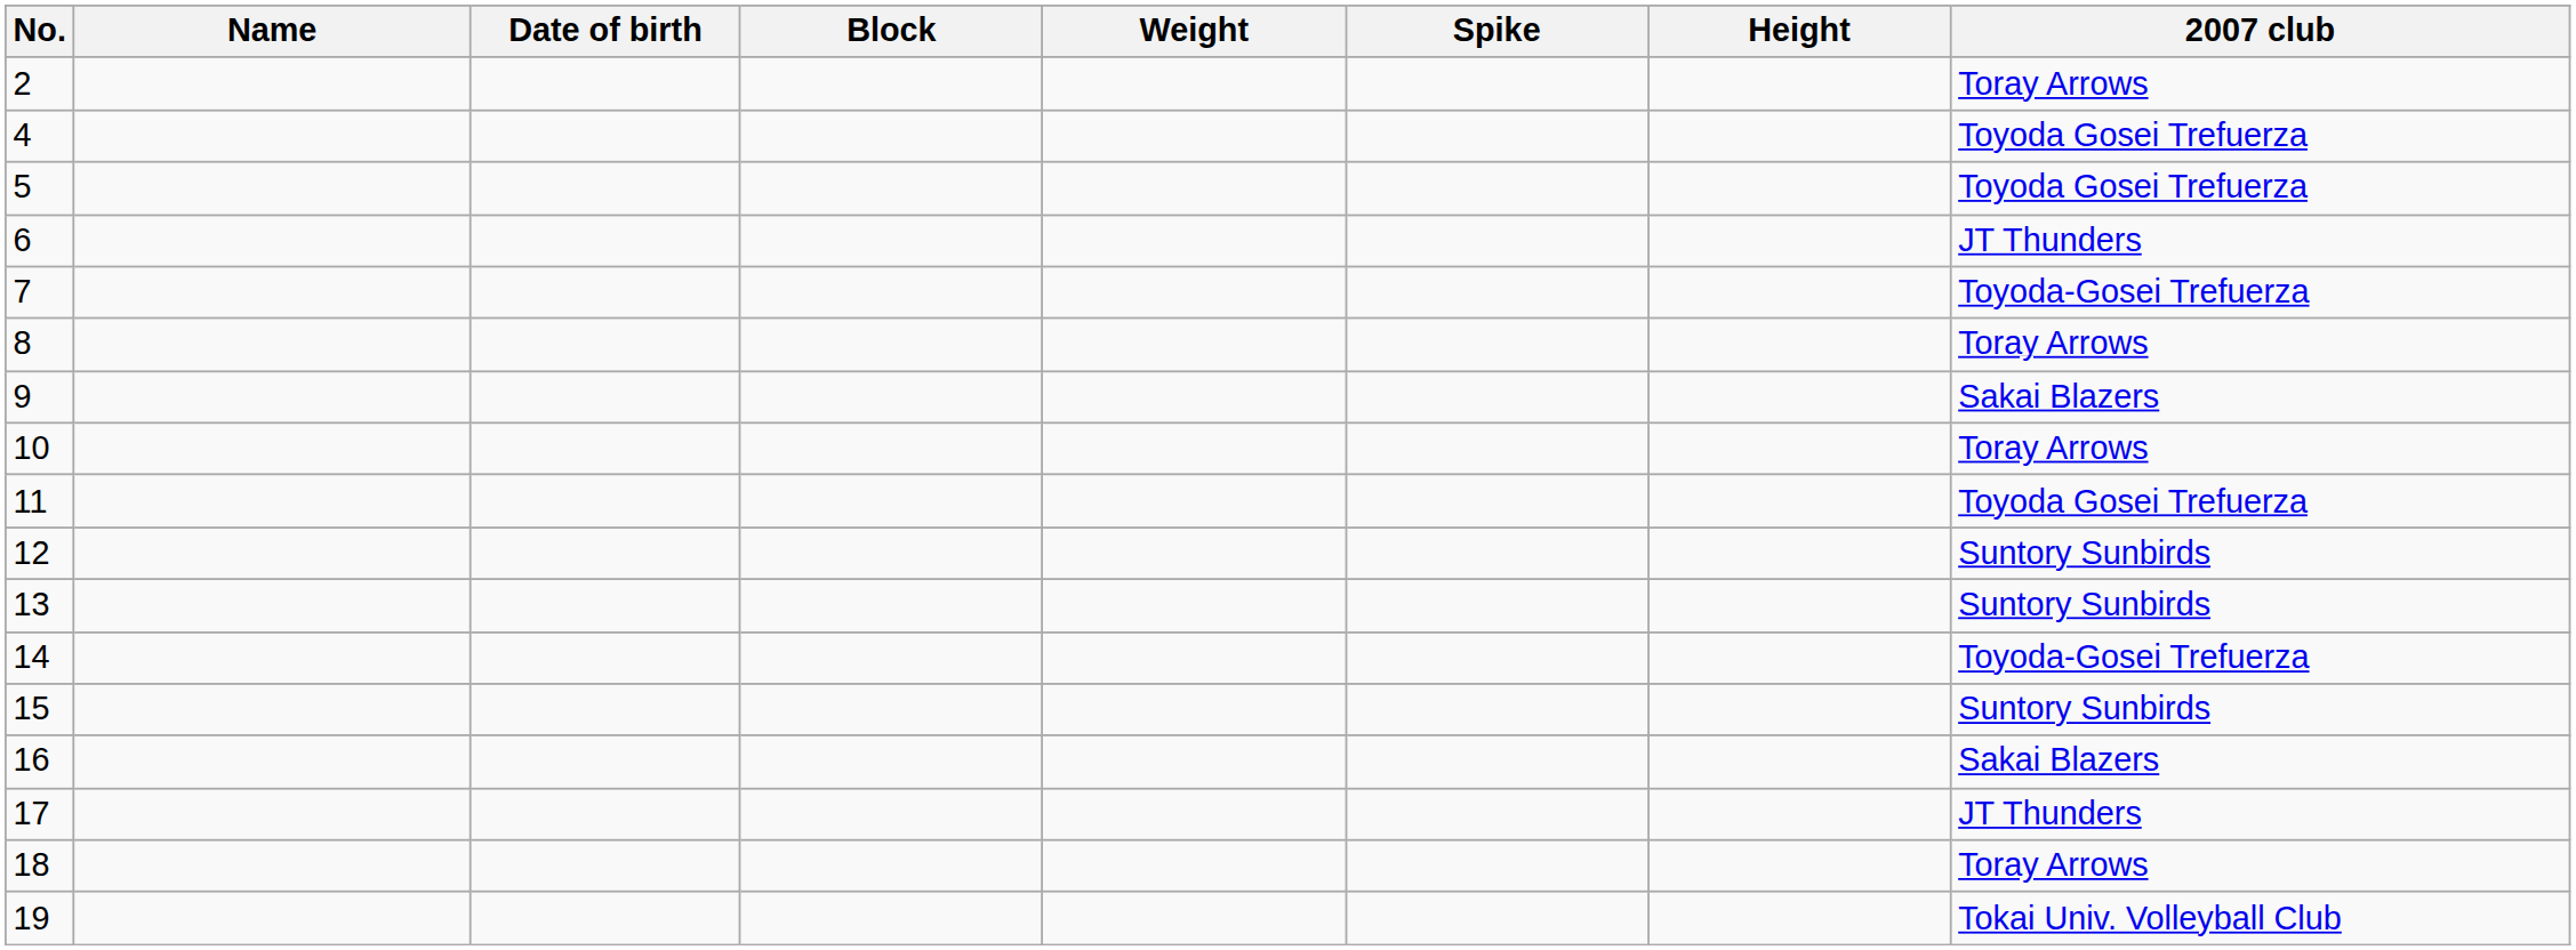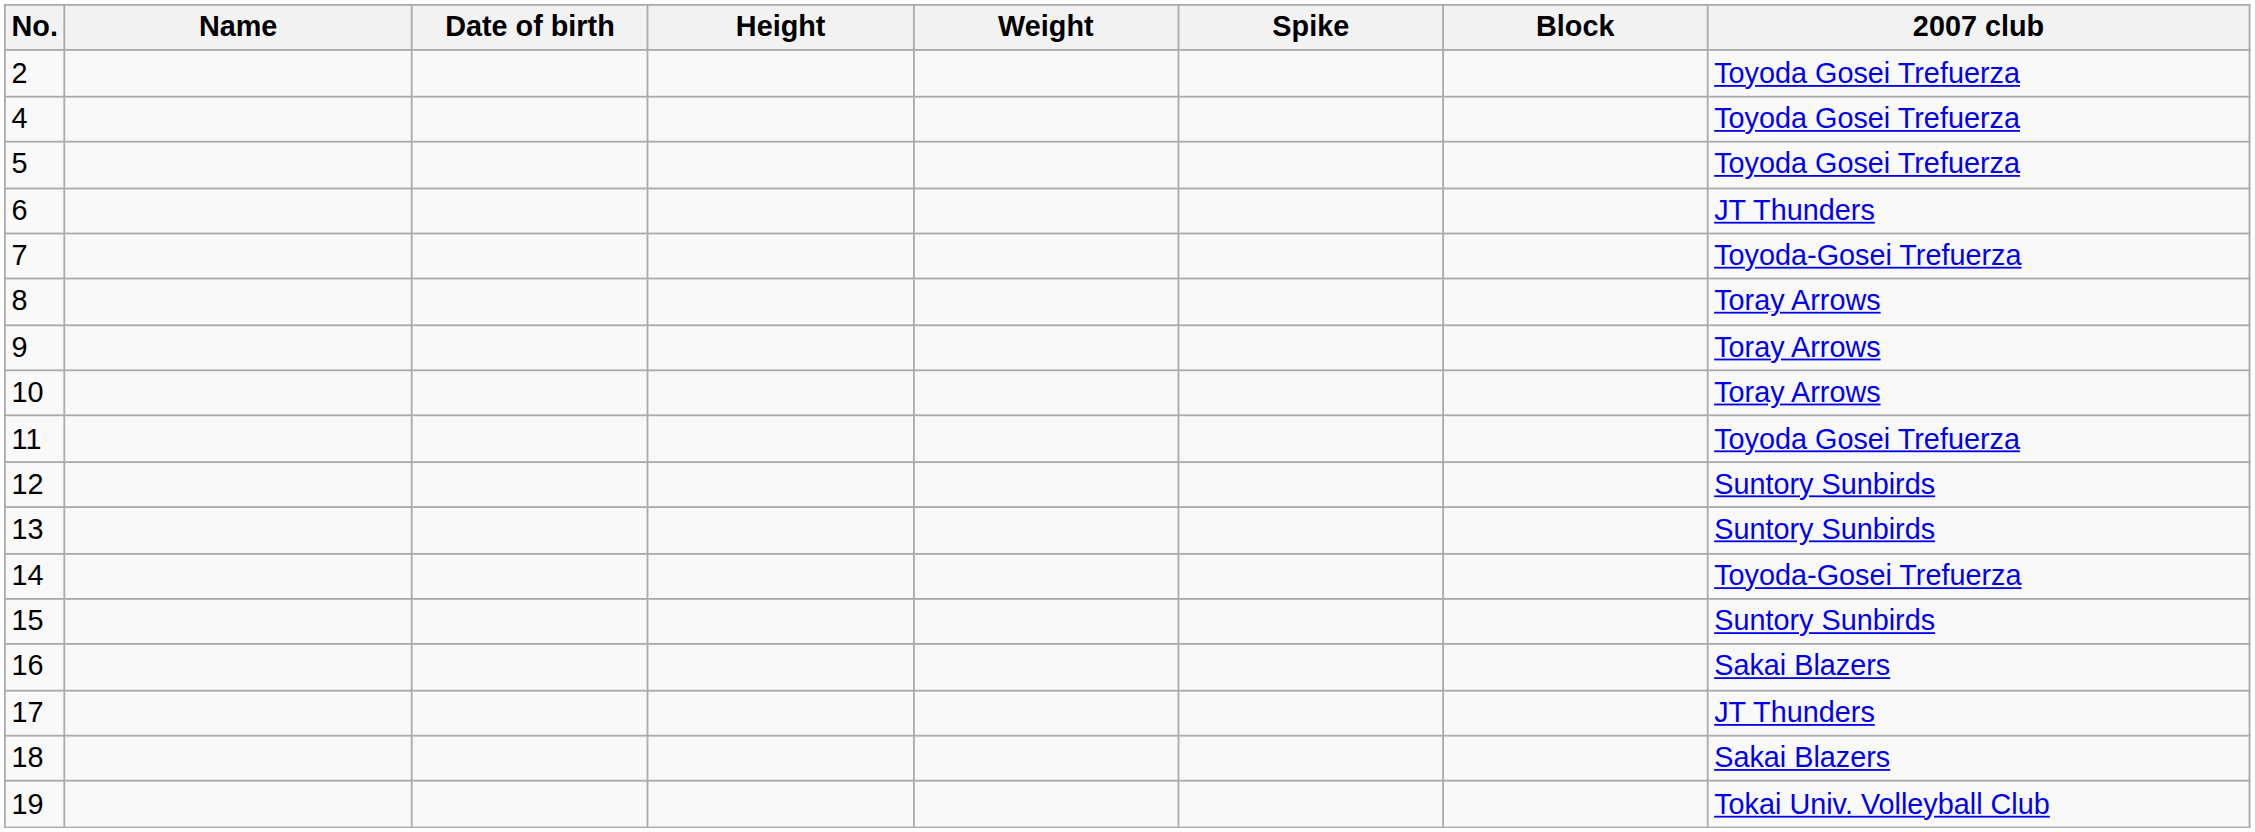 <table class="wikitable sortable" style=font-size:100%; text-align:center;>
 <tr>
 <th>No.</th>
 <th style=width:12em>Name</th>
 <th style=width:8em>Date of birth</th>
-<th style=width:9em>Block</th>
+<th style=width:9em>Height</th>
 <th style=width:9em>Weight</th>
 <th style=width:9em>Spike</th>
-<th style=width:9em>Height</th>
+<th style=width:9em>Block</th>
 <th style=width:19em>2007 club</th>
 </tr>
 <tr>
 <td>2</td>
 <td align=left></td>
 <td align=right></td>
 <td></td>
 <td></td>
 <td></td>
 <td></td>
-<td align=left><a href='#'>Toray Arrows</a></td>
+<td align=left><a href='#'>Toyoda Gosei Trefuerza</a></td>
 </tr>
 <tr>
 <td>4</td>
 <td align=left></td>
 <td align=right></td>
 <td></td>
 <td></td>
 <td></td>
 <td></td>
 <td align=left><a href='#'>Toyoda Gosei Trefuerza</a></td>
 </tr>
 <tr>
 <td>5</td>
 <td align=left></td>
 <td align=right></td>
 <td></td>
 <td></td>
 <td></td>
 <td></td>
 <td align=left><a href='#'>Toyoda Gosei Trefuerza</a></td>
 </tr>
 <tr>
 <td>6</td>
 <td align=left></td>
 <td align=right></td>
 <td></td>
 <td></td>
 <td></td>
 <td></td>
 <td align=left><a href='#'>JT Thunders</a></td>
 </tr>
 <tr>
 <td>7</td>
 <td align=left></td>
 <td align=right></td>
 <td></td>
 <td></td>
 <td></td>
 <td></td>
 <td align=left><a href='#'>Toyoda-Gosei Trefuerza</a></td>
 </tr>
 <tr>
 <td>8</td>
 <td align=left></td>
 <td align=right></td>
 <td></td>
 <td></td>
 <td></td>
 <td></td>
 <td align=left><a href='#'>Toray Arrows</a></td>
 </tr>
 <tr>
 <td>9</td>
 <td align=left></td>
 <td align=right></td>
 <td></td>
 <td></td>
 <td></td>
 <td></td>
-<td align=left><a href='#'>Sakai Blazers</a></td>
+<td align=left><a href='#'>Toray Arrows</a></td>
 </tr>
 <tr>
 <td>10</td>
 <td align=left></td>
 <td align=right></td>
 <td></td>
 <td></td>
 <td></td>
 <td></td>
 <td align=left><a href='#'>Toray Arrows</a></td>
 </tr>
 <tr>
 <td>11</td>
 <td align=left></td>
 <td align=right></td>
 <td></td>
 <td></td>
 <td></td>
 <td></td>
 <td align=left><a href='#'>Toyoda Gosei Trefuerza</a></td>
 </tr>
 <tr>
 <td>12</td>
 <td align=left></td>
 <td align=right></td>
 <td></td>
 <td></td>
 <td></td>
 <td></td>
 <td align=left><a href='#'>Suntory Sunbirds</a></td>
 </tr>
 <tr>
 <td>13</td>
 <td align=left></td>
 <td align=right></td>
 <td></td>
 <td></td>
 <td></td>
 <td></td>
 <td align=left><a href='#'>Suntory Sunbirds</a></td>
 </tr>
 <tr>
 <td>14</td>
 <td align=left></td>
 <td align=right></td>
 <td></td>
 <td></td>
 <td></td>
 <td></td>
 <td align=left><a href='#'>Toyoda-Gosei Trefuerza</a></td>
 </tr>
 <tr>
 <td>15</td>
 <td align=left></td>
 <td align=right></td>
 <td></td>
 <td></td>
 <td></td>
 <td></td>
 <td align=left><a href='#'>Suntory Sunbirds</a></td>
 </tr>
 <tr>
 <td>16</td>
 <td align=left></td>
 <td align=right></td>
 <td></td>
 <td></td>
 <td></td>
 <td></td>
 <td align=left><a href='#'>Sakai Blazers</a></td>
 </tr>
 <tr>
 <td>17</td>
 <td align=left></td>
 <td align=right></td>
 <td></td>
 <td></td>
 <td></td>
 <td></td>
 <td align=left><a href='#'>JT Thunders</a></td>
 </tr>
 <tr>
 <td>18</td>
 <td align=left></td>
 <td align=right></td>
 <td></td>
 <td></td>
 <td></td>
 <td></td>
-<td align=left><a href='#'>Toray Arrows</a></td>
+<td align=left><a href='#'>Sakai Blazers</a></td>
 </tr>
 <tr>
 <td>19</td>
 <td align=left></td>
 <td align=right></td>
 <td></td>
 <td></td>
 <td></td>
 <td></td>
 <td align=left><a href='#'>Tokai Univ. Volleyball Club</a></td>
 </tr>
 </table>
